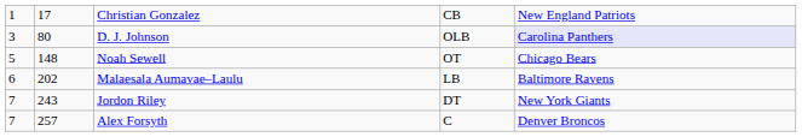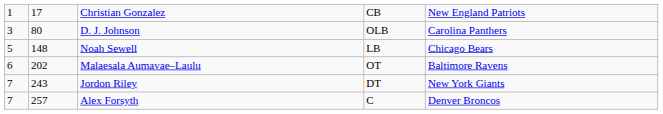 <table class="wikitable" style="width:75%;" style="text-align:center">
 <tr>
 <td>1</td>
 <td>17</td>
 <td><a href='#'>Christian Gonzalez</a></td>
 <td>CB</td>
 <td><a href='#'>New England Patriots</a></td>
 </tr>
 <tr>
 <td>3</td>
 <td>80</td>
 <td><a href='#'>D. J. Johnson</a></td>
 <td>OLB</td>
-<td style="background: lavender;"><a href='#'>Carolina Panthers</a></td>
+<td><a href='#'>Carolina Panthers</a></td>
 </tr>
 <tr>
 <td>5</td>
 <td>148</td>
 <td><a href='#'>Noah Sewell</a></td>
-<td>OT</td>
+<td>LB</td>
 <td><a href='#'>Chicago Bears</a></td>
 </tr>
 <tr>
 <td>6</td>
 <td>202</td>
 <td><a href='#'>Malaesala Aumavae–Laulu</a></td>
-<td>LB</td>
+<td>OT</td>
 <td><a href='#'>Baltimore Ravens</a></td>
 </tr>
 <tr>
 <td>7</td>
 <td>243</td>
 <td><a href='#'>Jordon Riley</a></td>
 <td>DT</td>
 <td><a href='#'>New York Giants</a></td>
 </tr>
 <tr>
 <td>7</td>
 <td>257</td>
 <td><a href='#'>Alex Forsyth</a></td>
 <td>C</td>
 <td><a href='#'>Denver Broncos</a></td>
 </tr>
 </table>
